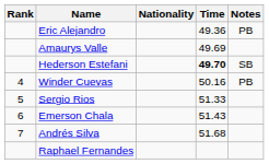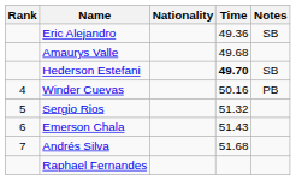 <table class="wikitable sortable" style="text-align:center;font-size:95%">
 <tr>
 <th>Rank</th>
 <th>Name</th>
 <th>Nationality</th>
 <th>Time</th>
 <th>Notes</th>
 </tr>
 <tr>
 <td></td>
 <td align=left><a href='#'>Eric Alejandro</a></td>
 <td align=left></td>
 <td>49.36</td>
-<td>PB</td>
+<td>SB</td>
 </tr>
 <tr>
 <td></td>
 <td align=left><a href='#'>Amaurys Valle</a></td>
 <td align=left></td>
-<td>49.69</td>
+<td>49.68</td>
 <td></td>
 </tr>
 <tr>
 <td></td>
 <td align=left><a href='#'>Hederson Estefani</a></td>
 <td align=left></td>
 <td><strong>49.70</strong></td>
 <td>SB</td>
 </tr>
 <tr>
 <td>4</td>
 <td align=left><a href='#'>Winder Cuevas</a></td>
 <td align=left></td>
 <td>50.16</td>
 <td>PB</td>
 </tr>
 <tr>
 <td>5</td>
 <td align=left><a href='#'>Sergio Rios</a></td>
 <td align=left></td>
-<td>51.33</td>
+<td>51.32</td>
 <td></td>
 </tr>
 <tr>
 <td>6</td>
 <td align=left><a href='#'>Emerson Chala</a></td>
 <td align=left></td>
 <td>51.43</td>
 <td></td>
 </tr>
 <tr>
 <td>7</td>
 <td align=left><a href='#'>Andrés Silva</a></td>
 <td align=left></td>
 <td>51.68</td>
 <td></td>
 </tr>
 <tr>
 <td></td>
 <td align=left><a href='#'>Raphael Fernandes</a></td>
 <td align=left></td>
 <td></td>
 <td></td>
 </tr>
 </table>
